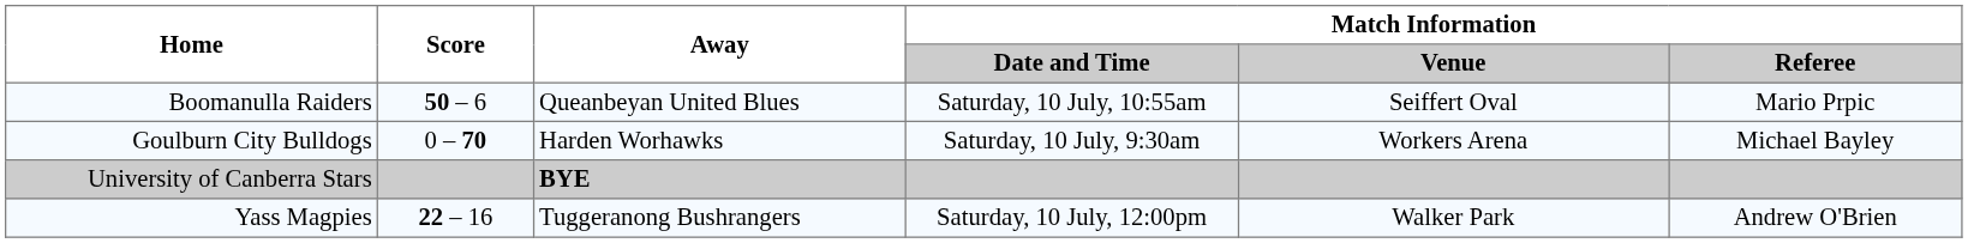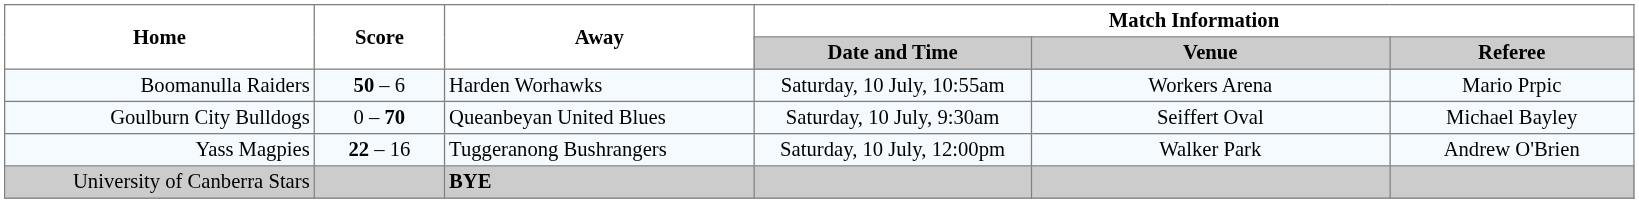 <table border="1" cellpadding="3" cellspacing="0" width="100%" style="border-collapse:collapse;  text-align:center;">
 <tr>
 <th rowspan="2" width="19%">Home</th>
 <th rowspan="2" width="8%">Score</th>
 <th rowspan="2" width="19%">Away</th>
 <th colspan="3">Match Information</th>
 </tr>
 <tr bgcolor="#CCCCCC">
 <th width="17%">Date and Time</th>
 <th width="22%">Venue</th>
 <th width="50%">Referee</th>
 </tr>
 <tr style="text-align:center; background:#f5faff;">
 <td align="right">Boomanulla Raiders </td>
 <td><strong>50</strong> – 6</td>
-<td align="left"> Queanbeyan United Blues</td>
+<td align="left"> Harden Worhawks</td>
 <td>Saturday, 10 July, 10:55am</td>
-<td>Seiffert Oval</td>
+<td>Workers Arena</td>
 <td>Mario Prpic</td>
 </tr>
 <tr style="text-align:center; background:#f5faff;">
 <td align="right">Goulburn City Bulldogs </td>
 <td>0 – <strong>70</strong></td>
-<td align="left"> Harden Worhawks</td>
+<td align="left"> Queanbeyan United Blues</td>
 <td>Saturday, 10 July, 9:30am</td>
-<td>Workers Arena</td>
+<td>Seiffert Oval</td>
 <td>Michael Bayley</td>
+</tr>
+<tr style="text-align:center; background:#f5faff;">
+<td align="right">Yass Magpies </td>
+<td><strong>22</strong> – 16</td>
+<td align="left"> Tuggeranong Bushrangers</td>
+<td>Saturday, 10 July, 12:00pm</td>
+<td>Walker Park</td>
+<td>Andrew O'Brien</td>
 </tr>
 <tr style="text-align:center; background:#CCCCCC;">
 <td align="right">University of Canberra Stars </td>
 <td></td>
 <td align="left"><strong>BYE</strong></td>
 <td></td>
 <td></td>
 <td></td>
 </tr>
-<tr style="text-align:center; background:#f5faff;">
-<td align="right">Yass Magpies </td>
-<td><strong>22</strong> – 16</td>
-<td align="left"> Tuggeranong Bushrangers</td>
-<td>Saturday, 10 July, 12:00pm</td>
-<td>Walker Park</td>
-<td>Andrew O'Brien</td>
-</tr>
 </table>
